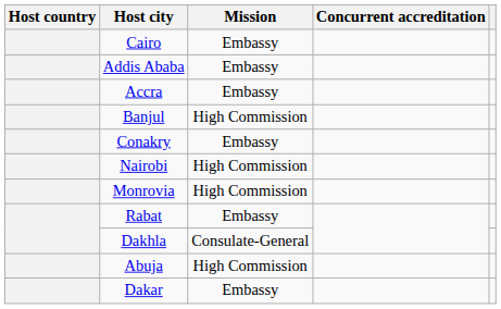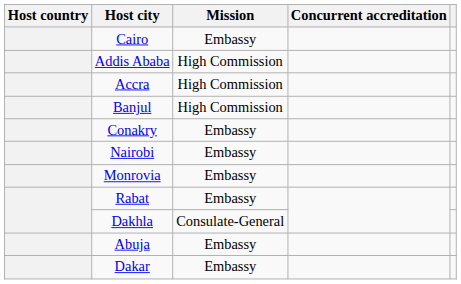 <table class="wikitable plainrowheaders" style="text-align:center;">
 <tr>
 <th scope="col">Host country</th>
 <th scope="col">Host city</th>
 <th scope="col">Mission</th>
 <th scope="col">Concurrent accreditation</th>
 <th scope="col"></th>
 </tr>
 <tr>
 <th scope="row"></th>
 <td><a href='#'>Cairo</a></td>
 <td>Embassy</td>
 <td></td>
 <td></td>
 </tr>
 <tr>
 <th scope="row"></th>
 <td><a href='#'>Addis Ababa</a></td>
-<td>Embassy</td>
+<td>High Commission</td>
 <td></td>
 <td></td>
 </tr>
 <tr>
 <th scope="row"></th>
 <td><a href='#'>Accra</a></td>
-<td>Embassy</td>
+<td>High Commission</td>
 <td></td>
 <td></td>
 </tr>
 <tr>
 <th scope="row"></th>
 <td><a href='#'>Banjul</a></td>
 <td>High Commission</td>
 <td></td>
 <td></td>
 </tr>
 <tr>
 <th scope="row"></th>
 <td><a href='#'>Conakry</a></td>
 <td>Embassy</td>
 <td></td>
 <td></td>
 </tr>
 <tr>
 <th scope="row"></th>
 <td><a href='#'>Nairobi</a></td>
-<td>High Commission</td>
+<td>Embassy</td>
 <td></td>
 <td></td>
 </tr>
 <tr>
 <th scope="row"></th>
 <td><a href='#'>Monrovia</a></td>
-<td>High Commission</td>
+<td>Embassy</td>
 <td></td>
 <td></td>
 </tr>
 <tr>
 <th scope="row" rowspan="2"></th>
 <td><a href='#'>Rabat</a></td>
 <td>Embassy</td>
 <td rowspan="2"></td>
 <td></td>
 </tr>
 <tr>
 <td><a href='#'>Dakhla</a></td>
 <td>Consulate-General</td>
 <td></td>
 </tr>
 <tr>
 <th scope="row"></th>
 <td><a href='#'>Abuja</a></td>
-<td>High Commission</td>
+<td>Embassy</td>
 <td></td>
 <td></td>
 </tr>
 <tr>
 <th scope="row"></th>
 <td><a href='#'>Dakar</a></td>
 <td>Embassy</td>
 <td></td>
 <td></td>
 </tr>
 </table>
